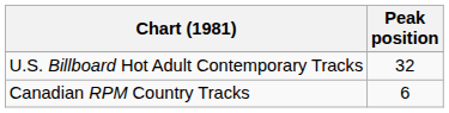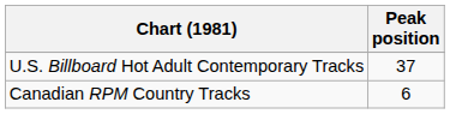 <table class="wikitable sortable">
 <tr>
 <th align="left">Chart (1981)</th>
 <th align="center">Peak<br>position</th>
 </tr>
 <tr>
 </tr>
 <tr>
 <td align="left">U.S. <em>Billboard</em> Hot Adult Contemporary Tracks</td>
-<td align="center">32</td>
+<td align="center">37</td>
 </tr>
 <tr>
 <td align="left">Canadian <em>RPM</em> Country Tracks</td>
 <td align="center">6</td>
 </tr>
 </table>
